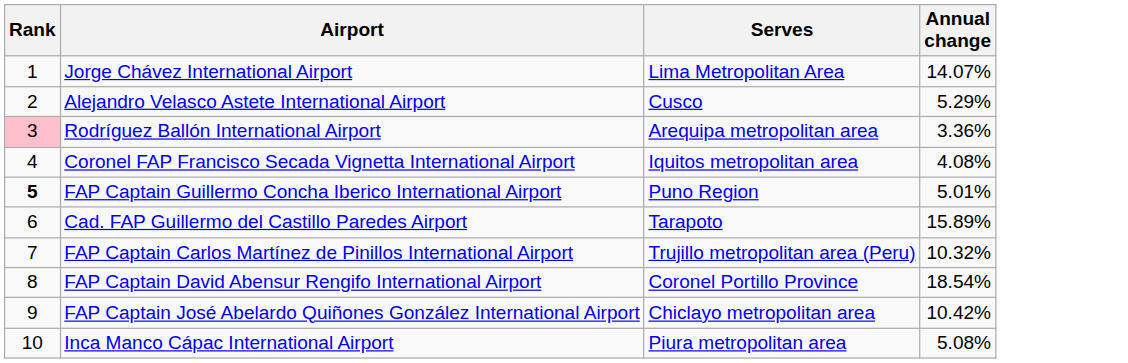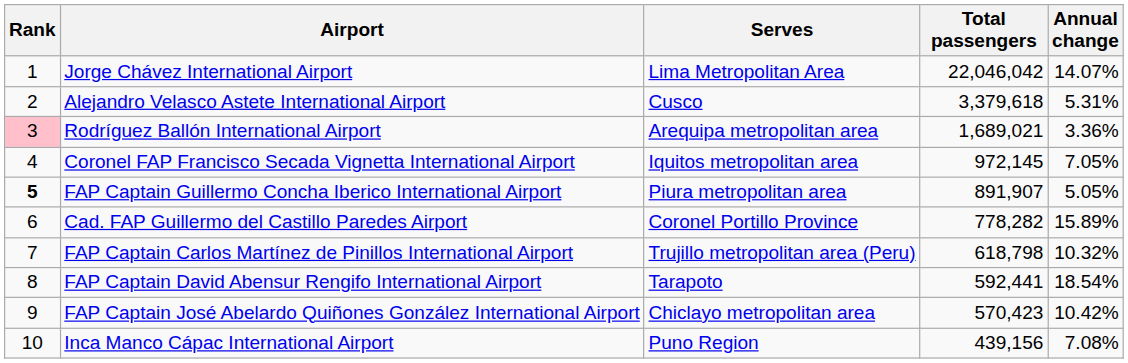 <table class="wikitable sortable">
 <tr>
 <th>Rank</th>
 <th>Airport</th>
 <th>Serves</th>
+<th style="width:100px">Total<br>passengers</th>
 <th>Annual<br>change</th>
 </tr>
 <tr>
 <td align="center">1</td>
 <td><a href='#'>Jorge Chávez International Airport</a></td>
 <td><a href='#'>Lima Metropolitan Area</a></td>
+<td align="right">22,046,042</td>
 <td align="right">14.07%</td>
 </tr>
 <tr>
 <td align="center">2</td>
 <td><a href='#'>Alejandro Velasco Astete International Airport</a></td>
 <td><a href='#'>Cusco</a></td>
-<td align="right">5.29%</td>
+<td align="right">3,379,618</td>
+<td align="right">5.31%</td>
 </tr>
 <tr>
 <td align="center" style="background: pink;">3</td>
 <td><a href='#'>Rodríguez Ballón International Airport</a></td>
 <td><a href='#'>Arequipa metropolitan area</a></td>
+<td align="right">1,689,021</td>
 <td align="right">3.36%</td>
 </tr>
 <tr>
 <td align="center">4</td>
 <td><a href='#'>Coronel FAP Francisco Secada Vignetta International Airport</a></td>
 <td><a href='#'>Iquitos metropolitan area</a></td>
-<td align="right">4.08%</td>
+<td align="right">972,145</td>
+<td align="right">7.05%</td>
 </tr>
 <tr>
 <td align="center"><strong>5</strong></td>
 <td><a href='#'>FAP Captain Guillermo Concha Iberico International Airport</a></td>
-<td><a href='#'>Puno Region</a></td>
-<td align="right">5.01%</td>
+<td><a href='#'>Piura metropolitan area</a></td>
+<td align="right">891,907</td>
+<td align="right">5.05%</td>
 </tr>
 <tr>
 <td align="center">6</td>
 <td><a href='#'>Cad. FAP Guillermo del Castillo Paredes Airport</a></td>
-<td><a href='#'>Tarapoto</a></td>
+<td><a href='#'>Coronel Portillo Province</a></td>
+<td align="right">778,282</td>
 <td align="right">15.89%</td>
 </tr>
 <tr>
 <td align="center">7</td>
 <td><a href='#'>FAP Captain Carlos Martínez de Pinillos International Airport</a></td>
 <td><a href='#'>Trujillo metropolitan area (Peru)</a></td>
+<td align="right">618,798</td>
 <td align="right">10.32%</td>
 </tr>
 <tr>
 <td align="center">8</td>
 <td><a href='#'>FAP Captain David Abensur Rengifo International Airport</a></td>
-<td><a href='#'>Coronel Portillo Province</a></td>
+<td><a href='#'>Tarapoto</a></td>
+<td align="right">592,441</td>
 <td align="right">18.54%</td>
 </tr>
 <tr>
 <td align="center">9</td>
 <td><a href='#'>FAP Captain José Abelardo Quiñones González International Airport</a></td>
 <td><a href='#'>Chiclayo metropolitan area</a></td>
+<td align="right">570,423</td>
 <td align="right">10.42%</td>
 </tr>
 <tr>
 <td align="center">10</td>
 <td><a href='#'>Inca Manco Cápac International Airport</a></td>
-<td><a href='#'>Piura metropolitan area</a></td>
-<td align="right">5.08%</td>
+<td><a href='#'>Puno Region</a></td>
+<td align="right">439,156</td>
+<td align="right">7.08%</td>
 </tr>
 </table>
